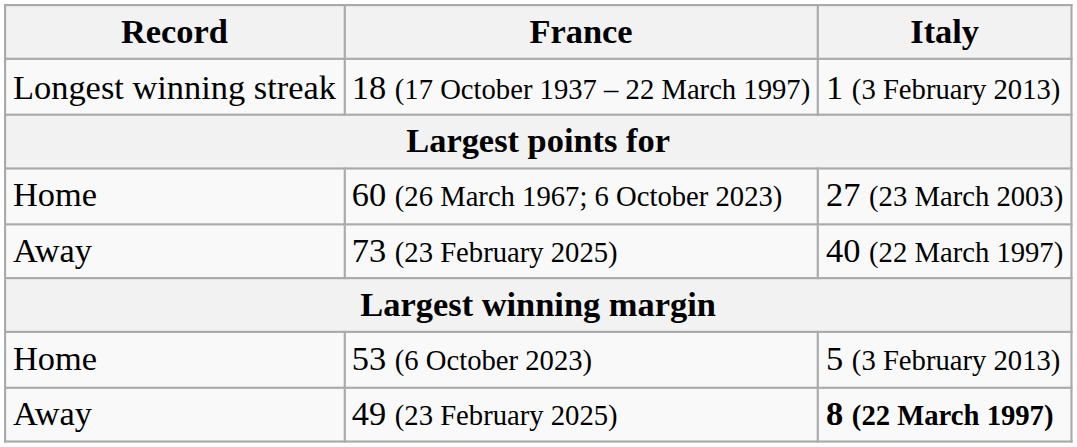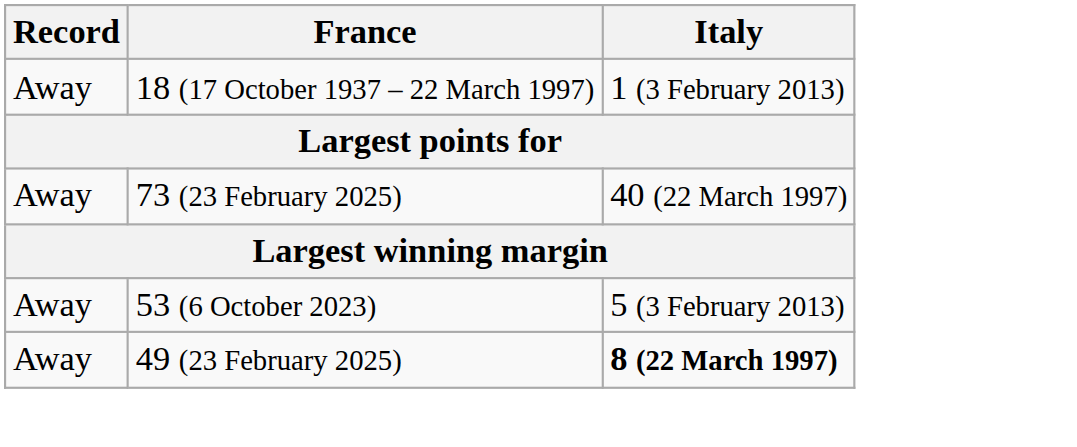 <table class="wikitable">
 <tr>
 <th>Record</th>
 <th>France</th>
 <th>Italy</th>
 </tr>
 <tr>
-<td>Longest winning streak</td>
+<td>Away</td>
 <td>18 <small>(17 October 1937 – 22 March 1997)</small></td>
 <td>1 <small>(3 February 2013)</small></td>
 </tr>
 <tr>
 <th colspan=3 align=center>Largest points for</th>
-</tr>
-<tr>
-<td>Home</td>
-<td>60 <small>(26 March 1967; 6 October 2023)</small></td>
-<td>27 <small>(23 March 2003)</small></td>
 </tr>
 <tr>
 <td>Away</td>
 <td>73 <small>(23 February 2025)</small></td>
 <td>40 <small>(22 March 1997)</small></td>
 </tr>
 <tr>
 <th colspan=3 align=center>Largest winning margin</th>
 </tr>
 <tr>
-<td>Home</td>
+<td>Away</td>
 <td>53 <small>(6 October 2023)</small></td>
 <td>5 <small>(3 February 2013)</small></td>
 </tr>
 <tr>
 <td>Away</td>
 <td>49 <small>(23 February 2025)</small></td>
 <td><strong>8 <small>(22 March 1997)</small></strong></td>
 </tr>
 </table>
